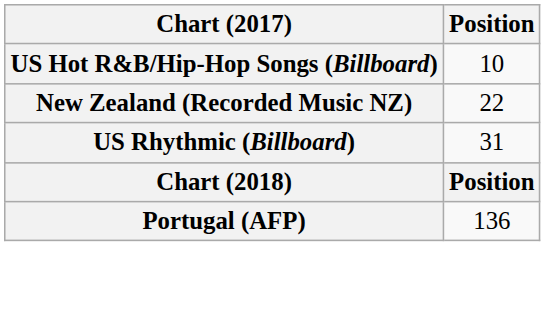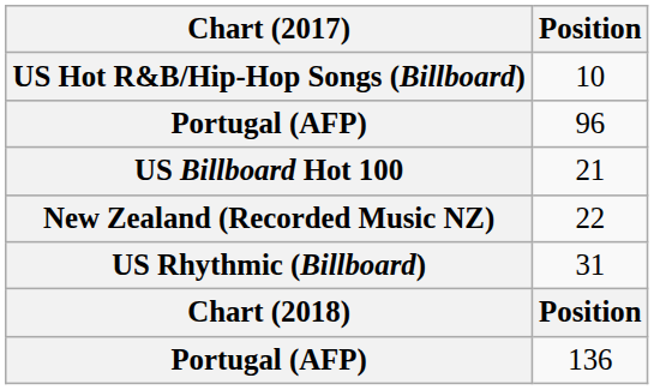 <table class="wikitable sortable plainrowheaders" style="text-align:center">
 <tr>
 <th scope="col">Chart (2017)</th>
 <th scope="col">Position</th>
 </tr>
 <tr>
 <th scope="row">US Hot R&B/Hip-Hop Songs (<em>Billboard</em>)</th>
 <td>10</td>
+</tr>
+<tr>
+<th scope="row">Portugal (AFP)</th>
+<td>96</td>
+</tr>
+<tr>
+<th scope="row">US <em>Billboard</em> Hot 100</th>
+<td>21</td>
 </tr>
 <tr>
 <th scope="row">New Zealand (Recorded Music NZ)</th>
 <td>22</td>
 </tr>
 <tr>
 <th scope="row">US Rhythmic (<em>Billboard</em>)</th>
 <td>31</td>
 </tr>
 <tr>
 <th scope="col">Chart (2018)</th>
 <th scope="col">Position</th>
 </tr>
 <tr>
 <th scope="row">Portugal (AFP)</th>
 <td>136</td>
 </tr>
 </table>
